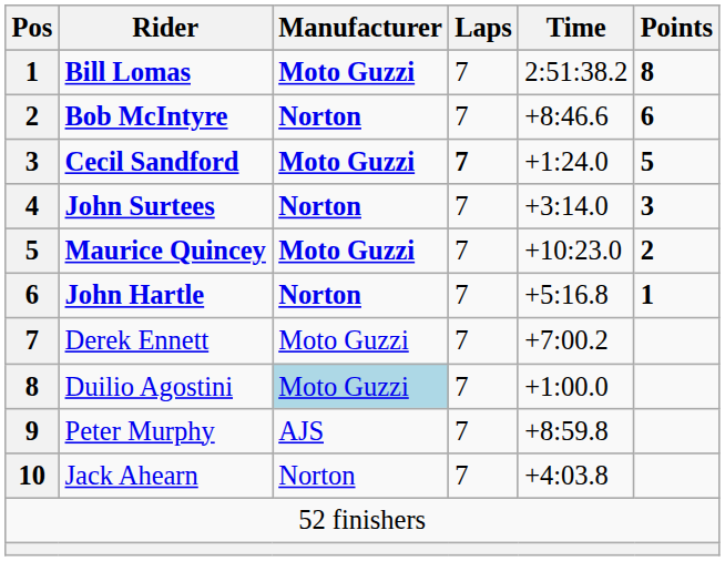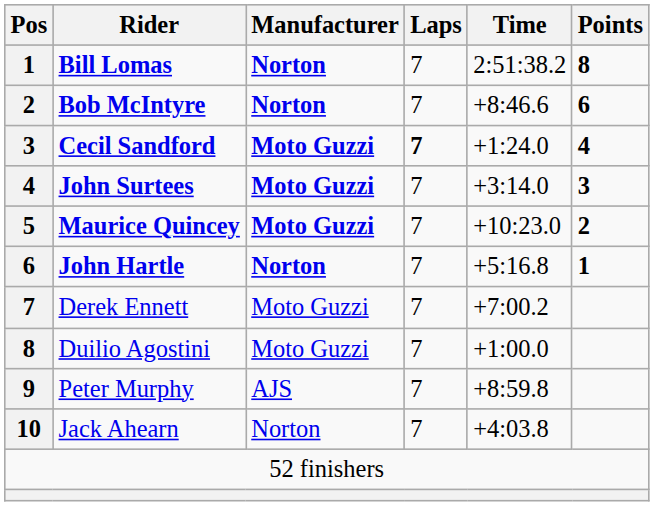 <table class="wikitable" style="font-size: 95%;">
 <tr>
 <th>Pos</th>
 <th>Rider</th>
 <th>Manufacturer</th>
 <th>Laps</th>
 <th>Time</th>
 <th>Points</th>
 </tr>
 <tr>
 <th>1</th>
 <td> <strong><a href='#'>Bill Lomas</a></strong></td>
-<td><strong><a href='#'>Moto Guzzi</a></strong></td>
+<td><strong><a href='#'>Norton</a></strong></td>
 <td>7</td>
 <td>2:51:38.2</td>
 <td><strong>8</strong></td>
 </tr>
 <tr>
 <th>2</th>
 <td> <strong><a href='#'>Bob McIntyre</a></strong></td>
 <td><strong><a href='#'>Norton</a></strong></td>
 <td>7</td>
 <td>+8:46.6</td>
 <td><strong>6</strong></td>
 </tr>
 <tr>
 <th>3</th>
 <td> <strong><a href='#'>Cecil Sandford</a></strong></td>
 <td><strong><a href='#'>Moto Guzzi</a></strong></td>
 <td><strong>7</strong></td>
 <td>+1:24.0</td>
-<td><strong>5</strong></td>
+<td><strong>4</strong></td>
 </tr>
 <tr>
 <th>4</th>
 <td> <strong><a href='#'>John Surtees</a></strong></td>
-<td><strong><a href='#'>Norton</a></strong></td>
+<td><strong><a href='#'>Moto Guzzi</a></strong></td>
 <td>7</td>
 <td>+3:14.0</td>
 <td><strong>3</strong></td>
 </tr>
 <tr>
 <th>5</th>
 <td> <strong><a href='#'>Maurice Quincey</a></strong></td>
 <td><strong><a href='#'>Moto Guzzi</a></strong></td>
 <td>7</td>
 <td>+10:23.0</td>
 <td><strong>2</strong></td>
 </tr>
 <tr>
 <th>6</th>
 <td> <strong><a href='#'>John Hartle</a></strong></td>
 <td><strong><a href='#'>Norton</a></strong></td>
 <td>7</td>
 <td>+5:16.8</td>
 <td><strong>1</strong></td>
 </tr>
 <tr>
 <th>7</th>
 <td> <a href='#'>Derek Ennett</a></td>
 <td><a href='#'>Moto Guzzi</a></td>
 <td>7</td>
 <td>+7:00.2</td>
 <td></td>
 </tr>
 <tr>
 <th>8</th>
 <td> <a href='#'>Duilio Agostini</a></td>
-<td style="background: lightblue;"><a href='#'>Moto Guzzi</a></td>
+<td><a href='#'>Moto Guzzi</a></td>
 <td>7</td>
 <td>+1:00.0</td>
 <td></td>
 </tr>
 <tr>
 <th>9</th>
 <td> <a href='#'>Peter Murphy</a></td>
 <td><a href='#'>AJS</a></td>
 <td>7</td>
 <td>+8:59.8</td>
 <td></td>
 </tr>
 <tr>
 <th>10</th>
 <td> <a href='#'>Jack Ahearn</a></td>
 <td><a href='#'>Norton</a></td>
 <td>7</td>
 <td>+4:03.8</td>
 <td></td>
 </tr>
 <tr>
 <td colspan=6 align=center>52 finishers</td>
 </tr>
 <tr>
 <th colspan=6></th>
 </tr>
 </table>
